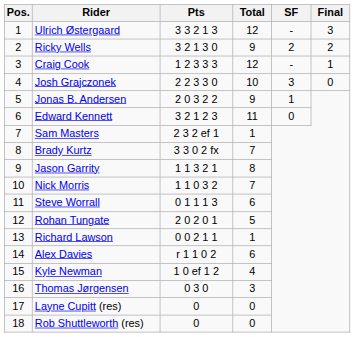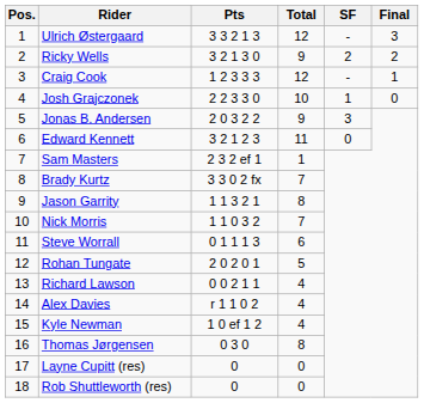 <table class=wikitable>
 <tr>
 <th width=25px>Pos.</th>
 <th width=180px>Rider</th>
 <th width=100px>Pts</th>
 <th width=50px>Total</th>
 <th width=50px>SF</th>
 <th width=50px>Final</th>
 </tr>
 <tr align=center >
 <td>1</td>
 <td align=left> <a href='#'>Ulrich Østergaard</a></td>
 <td>3	3	2	1	3</td>
 <td>12</td>
 <td>-</td>
 <td>3</td>
 </tr>
 <tr align=center>
 <td>2</td>
 <td align=left> <a href='#'>Ricky Wells</a></td>
 <td>3	2	1	3	0</td>
 <td>9</td>
 <td>2</td>
 <td>2</td>
 </tr>
 <tr align=center>
 <td>3</td>
 <td align=left> <a href='#'>Craig Cook</a></td>
 <td>1	2	3	3	3</td>
 <td>12</td>
 <td>-</td>
 <td>1</td>
 </tr>
 <tr align=center>
 <td>4</td>
 <td align=left> <a href='#'>Josh Grajczonek</a></td>
 <td>2	2	3	3	0</td>
 <td>10</td>
-<td>3</td>
+<td>1</td>
 <td>0</td>
 </tr>
 <tr align=center>
 <td>5</td>
 <td align=left> <a href='#'>Jonas B. Andersen</a></td>
 <td>2	0	3	2	2</td>
 <td>9</td>
-<td>1</td>
+<td>3</td>
 </tr>
 <tr align=center>
 <td>6</td>
 <td align=left> <a href='#'>Edward Kennett</a></td>
 <td>3	2	1	2	3</td>
 <td>11</td>
 <td>0</td>
 </tr>
 <tr align=center>
 <td>7</td>
 <td align=left> <a href='#'>Sam Masters</a></td>
 <td>2	3	2	ef	1</td>
 <td>1</td>
 </tr>
 <tr align=center>
 <td>8</td>
 <td align=left> <a href='#'>Brady Kurtz</a></td>
 <td>3	3	0	2	fx</td>
 <td>7</td>
 </tr>
 <tr align=center>
 <td>9</td>
 <td align=left> <a href='#'>Jason Garrity</a></td>
 <td>1	1	3	2	1</td>
 <td>8</td>
 </tr>
 <tr align=center>
 <td>10</td>
 <td align=left> <a href='#'>Nick Morris</a></td>
 <td>1	1	0	3	2</td>
 <td>7</td>
 </tr>
 <tr align=center>
 <td>11</td>
 <td align=left> <a href='#'>Steve Worrall</a></td>
 <td>0	1	1	1	3</td>
 <td>6</td>
 </tr>
 <tr align=center>
 <td>12</td>
 <td align=left> <a href='#'>Rohan Tungate</a></td>
 <td>2	0	2	0	1</td>
 <td>5</td>
 </tr>
 <tr align=center>
 <td>13</td>
 <td align=left> <a href='#'>Richard Lawson</a></td>
 <td>0	0	2	1	1</td>
-<td>1</td>
+<td>4</td>
 </tr>
 <tr align=center>
 <td>14</td>
 <td align=left> <a href='#'>Alex Davies</a></td>
 <td>r	1	1	0	2</td>
-<td>6</td>
+<td>4</td>
 </tr>
 <tr align=center>
 <td>15</td>
 <td align=left> <a href='#'>Kyle Newman</a></td>
 <td>1	0	ef	1	2</td>
 <td>4</td>
 </tr>
 <tr align=center>
 <td>16</td>
 <td align=left> <a href='#'>Thomas Jørgensen</a></td>
 <td>0	3	0</td>
-<td>3</td>
+<td>8</td>
 </tr>
 <tr align=center>
 <td>17</td>
 <td align=left> <a href='#'>Layne Cupitt</a> (res)</td>
 <td>0</td>
 <td>0</td>
 </tr>
 <tr align=center>
 <td>18</td>
 <td align=left> <a href='#'>Rob Shuttleworth</a> (res)</td>
 <td>0</td>
 <td>0</td>
 </tr>
 </table>
